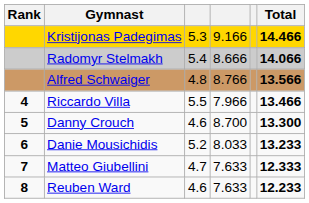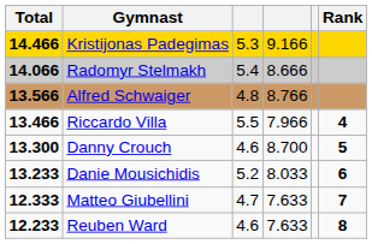 <table style="text-align:center;" class="wikitable sortable">
 <tr>
-<th>Rank</th>
+<th>Total</th>
 <th>Gymnast</th>
 <th><small></small></th>
 <th><small></small></th>
 <th><small></small></th>
-<th>Total</th>
+<th>Rank</th>
 </tr>
 <tr style="background:#FFD700;">
-<td></td>
+<td><strong>14.466</strong></td>
 <td align="left"> <a href='#'>Kristijonas Padegimas</a></td>
 <td>5.3</td>
 <td>9.166</td>
 <td></td>
-<td><strong>14.466</strong></td>
+<td></td>
 </tr>
 <tr style="background:#CCCCCC;">
-<td></td>
+<td><strong>14.066</strong></td>
 <td align="left"> <a href='#'>Radomyr Stelmakh</a></td>
 <td>5.4</td>
 <td>8.666</td>
 <td></td>
-<td><strong>14.066</strong></td>
+<td></td>
 </tr>
 <tr style="background:#CC9966;">
-<td></td>
+<td><strong>13.566</strong></td>
 <td align="left"> <a href='#'>Alfred Schwaiger</a></td>
 <td>4.8</td>
 <td>8.766</td>
 <td></td>
-<td><strong>13.566</strong></td>
+<td></td>
 </tr>
 <tr>
-<td><strong>4</strong></td>
+<td><strong>13.466</strong></td>
 <td align="left"> <a href='#'>Riccardo Villa</a></td>
 <td>5.5</td>
 <td>7.966</td>
 <td></td>
-<td><strong>13.466</strong></td>
+<td><strong>4</strong></td>
 </tr>
 <tr>
-<td><strong>5</strong></td>
+<td><strong>13.300</strong></td>
 <td align="left"> <a href='#'>Danny Crouch</a></td>
 <td>4.6</td>
 <td>8.700</td>
 <td></td>
-<td><strong>13.300</strong></td>
+<td><strong>5</strong></td>
 </tr>
 <tr>
-<td><strong>6</strong></td>
+<td><strong>13.233</strong></td>
 <td align="left"> <a href='#'>Danie Mousichidis</a></td>
 <td>5.2</td>
 <td>8.033</td>
 <td></td>
-<td><strong>13.233</strong></td>
+<td><strong>6</strong></td>
 </tr>
 <tr>
-<td><strong>7</strong></td>
+<td><strong>12.333</strong></td>
 <td align="left"> <a href='#'>Matteo Giubellini</a></td>
 <td>4.7</td>
 <td>7.633</td>
 <td></td>
-<td><strong>12.333</strong></td>
+<td><strong>7</strong></td>
 </tr>
 <tr>
-<td><strong>8</strong></td>
+<td><strong>12.233</strong></td>
 <td align="left"> <a href='#'>Reuben Ward</a></td>
 <td>4.6</td>
 <td>7.633</td>
 <td></td>
-<td><strong>12.233</strong></td>
+<td><strong>8</strong></td>
 </tr>
 </table>
